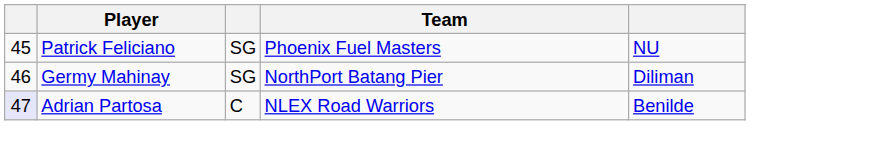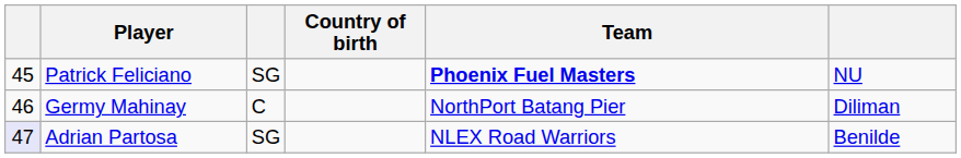 <table class="wikitable plainrowheaders" style="text-align:left; font-size:95%;">
 <tr>
 <th scope="col" style="width:20px;"></th>
 <th scope="col" style="width:150px;">Player</th>
 <th scope="col" style="width:20px;"></th>
+<th scope="col" style="width:100px;">Country of birth</th>
 <th scope="col" style="width:300px;">Team</th>
 <th scope="col" style="width:90px;"></th>
 </tr>
 <tr>
 <td align=center>45</td>
 <td><a href='#'>Patrick Feliciano</a></td>
 <td>SG</td>
-<td><a href='#'>Phoenix Fuel Masters</a></td>
+<td></td>
+<td><strong><a href='#'>Phoenix Fuel Masters</a></strong></td>
 <td><a href='#'>NU</a></td>
 </tr>
 <tr>
 <td align=center>46</td>
 <td><a href='#'>Germy Mahinay</a></td>
-<td>SG</td>
+<td>C</td>
+<td></td>
 <td><a href='#'>NorthPort Batang Pier</a></td>
 <td><a href='#'>Diliman</a></td>
 </tr>
 <tr>
 <td align=center style="background: lavender;">47</td>
 <td><a href='#'>Adrian Partosa</a></td>
-<td>C</td>
+<td>SG</td>
+<td></td>
 <td><a href='#'>NLEX Road Warriors</a></td>
 <td><a href='#'>Benilde</a></td>
 </tr>
 </table>
